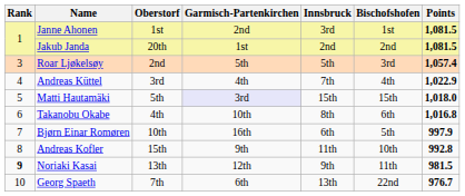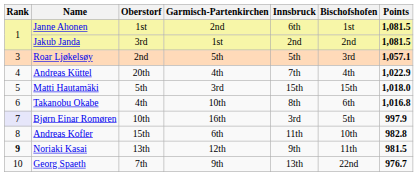 <table class="wikitable sortable">
 <tr>
 <th align=Center>Rank</th>
 <th>Name</th>
 <th>Oberstorf</th>
 <th>Garmisch-Partenkirchen</th>
 <th>Innsbruck</th>
 <th>Bischofshofen</th>
 <th>Points</th>
 </tr>
 <tr style="background:#F7F6A8">
 <td rowspan=2 align=center>1</td>
 <td> <a href='#'>Janne Ahonen</a></td>
 <td align=center>1st</td>
 <td align=center>2nd</td>
-<td align=center>3rd</td>
+<td align=center>6th</td>
 <td align=center>1st</td>
 <td align=center><strong>1,081.5</strong></td>
 </tr>
 <tr style="background:#F7F6A8">
 <td> <a href='#'>Jakub Janda</a></td>
-<td align=center>20th</td>
+<td align=center>3rd</td>
 <td align=center>1st</td>
 <td align=center>2nd</td>
 <td align=center>2nd</td>
 <td align=center><strong>1,081.5</strong></td>
 </tr>
 <tr style="background: #FFDAB9;">
 <td align=center>3</td>
 <td> <a href='#'>Roar Ljøkelsøy</a></td>
 <td align=center>2nd</td>
 <td align=center>5th</td>
 <td align=center>5th</td>
 <td align=center>3rd</td>
-<td align=center><strong>1,057.4</strong></td>
+<td align=center><strong>1,057.1</strong></td>
 </tr>
 <tr>
 <td align=center>4</td>
 <td> <a href='#'>Andreas Küttel</a></td>
-<td align=center>3rd</td>
+<td align=center>20th</td>
 <td align=center>4th</td>
 <td align=center>7th</td>
 <td align=center>4th</td>
 <td align=center><strong>1,022.9</strong></td>
 </tr>
 <tr>
 <td align=center>5</td>
 <td> <a href='#'>Matti Hautamäki</a></td>
 <td align=center>5th</td>
-<td align=center style="background: lavender;">3rd</td>
+<td align=center>3rd</td>
 <td align=center>15th</td>
 <td align=center>15th</td>
 <td align=center><strong>1,018.0</strong></td>
 </tr>
 <tr>
 <td align=center>6</td>
 <td> <a href='#'>Takanobu Okabe</a></td>
 <td align=center>4th</td>
 <td align=center>10th</td>
 <td align=center>8th</td>
 <td align=center>6th</td>
 <td align=center><strong>1,016.8</strong></td>
 </tr>
 <tr>
-<td align=center>7</td>
+<td align=center style="background: lavender;">7</td>
 <td> <a href='#'>Bjørn Einar Romøren</a></td>
 <td align=center>10th</td>
 <td align=center>16th</td>
-<td align=center>6th</td>
+<td align=center>3rd</td>
 <td align=center>5th</td>
 <td align=center><strong>997.9</strong></td>
 </tr>
 <tr>
 <td align=center>8</td>
 <td> <a href='#'>Andreas Kofler</a></td>
 <td align=center>15th</td>
-<td align=center>9th</td>
+<td align=center>6th</td>
 <td align=center>11th</td>
 <td align=center>10th</td>
-<td align=center><strong>992.8</strong></td>
+<td align=center><strong>982.8</strong></td>
 </tr>
 <tr>
 <td align=center><strong>9</strong></td>
 <td> <a href='#'>Noriaki Kasai</a></td>
 <td align=center>13th</td>
 <td align=center>12th</td>
 <td align=center>9th</td>
 <td align=center>11th</td>
 <td align=center><strong>981.5</strong></td>
 </tr>
 <tr>
 <td align=center>10</td>
 <td> <a href='#'>Georg Spaeth</a></td>
 <td align=center>7th</td>
-<td align=center>6th</td>
+<td align=center>9th</td>
 <td align=center>13th</td>
 <td align=center>22nd</td>
 <td align=center><strong>976.7</strong></td>
 </tr>
 </table>
